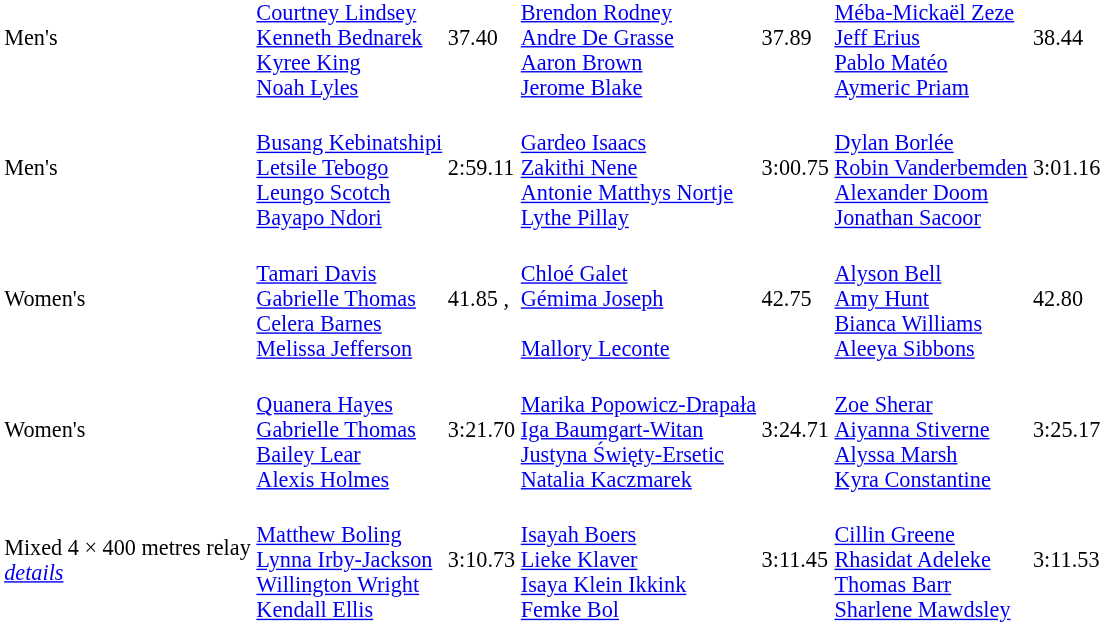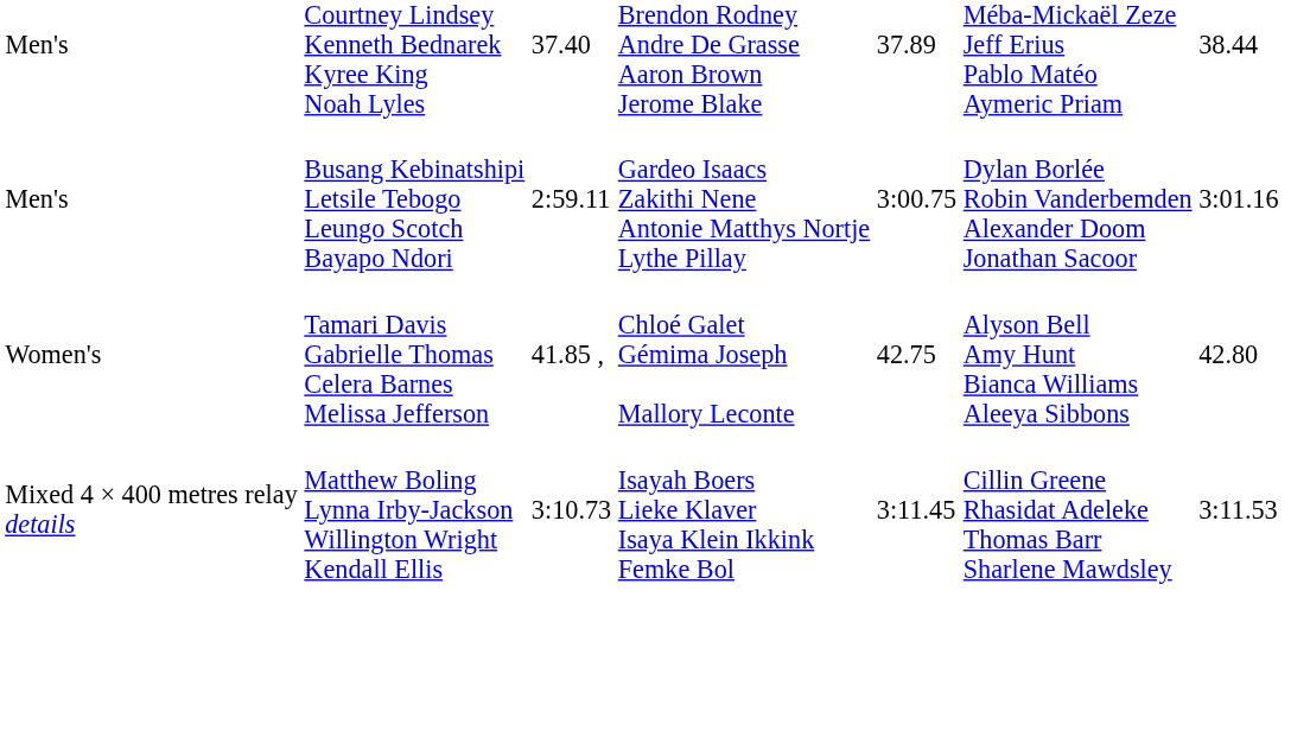 <table>
 <tr>
 <td>Men's </td>
 <td><br><a href='#'>Courtney Lindsey</a><br><a href='#'>Kenneth Bednarek</a><br><a href='#'>Kyree King</a><br><a href='#'>Noah Lyles</a></td>
 <td>37.40 </td>
 <td><br><a href='#'>Brendon Rodney</a><br><a href='#'>Andre De Grasse</a><br><a href='#'>Aaron Brown</a><br><a href='#'>Jerome Blake</a></td>
 <td>37.89 </td>
 <td><br><a href='#'>Méba-Mickaël Zeze</a><br><a href='#'>Jeff Erius</a><br><a href='#'>Pablo Matéo</a><br><a href='#'>Aymeric Priam</a></td>
 <td>38.44</td>
 </tr>
 <tr>
 <td>Men's </td>
 <td><br><a href='#'>Busang Kebinatshipi</a><br><a href='#'>Letsile Tebogo</a><br><a href='#'>Leungo Scotch</a><br><a href='#'>Bayapo Ndori</a></td>
 <td>2:59.11 </td>
 <td><br><a href='#'>Gardeo Isaacs</a><br><a href='#'>Zakithi Nene</a><br><a href='#'>Antonie Matthys Nortje</a><br><a href='#'>Lythe Pillay</a></td>
 <td>3:00.75</td>
 <td><br><a href='#'>Dylan Borlée</a><br><a href='#'>Robin Vanderbemden</a><br><a href='#'>Alexander Doom</a><br><a href='#'>Jonathan Sacoor</a></td>
 <td>3:01.16</td>
 </tr>
 <tr>
 <td>Women's </td>
 <td><br><a href='#'>Tamari Davis</a><br><a href='#'>Gabrielle Thomas</a><br><a href='#'>Celera Barnes</a><br><a href='#'>Melissa Jefferson</a></td>
 <td>41.85 , </td>
 <td><br><a href='#'>Chloé Galet</a><br><a href='#'>Gémima Joseph</a><br><br><a href='#'>Mallory Leconte</a></td>
 <td>42.75 </td>
 <td><br><a href='#'>Alyson Bell</a><br><a href='#'>Amy Hunt</a><br><a href='#'>Bianca Williams</a><br><a href='#'>Aleeya Sibbons</a></td>
 <td>42.80</td>
 </tr>
 <tr>
-<td>Women's </td>
-<td><br><a href='#'>Quanera Hayes</a><br><a href='#'>Gabrielle Thomas</a><br><a href='#'>Bailey Lear</a><br><a href='#'>Alexis Holmes</a></td>
-<td>3:21.70 </td>
-<td><br><a href='#'>Marika Popowicz-Drapała</a><br><a href='#'>Iga Baumgart-Witan</a><br><a href='#'>Justyna Święty-Ersetic</a><br><a href='#'>Natalia Kaczmarek</a></td>
-<td>3:24.71</td>
-<td><br><a href='#'>Zoe Sherar</a><br><a href='#'>Aiyanna Stiverne</a><br><a href='#'>Alyssa Marsh</a><br><a href='#'>Kyra Constantine</a></td>
-<td>3:25.17 </td>
-</tr>
-<tr>
 <td>Mixed 4 × 400 metres relay<br><em><a href='#'>details</a></em></td>
 <td><br><a href='#'>Matthew Boling</a><br><a href='#'>Lynna Irby-Jackson</a><br><a href='#'>Willington Wright</a><br><a href='#'>Kendall Ellis</a></td>
 <td>3:10.73 </td>
 <td><br><a href='#'>Isayah Boers</a><br><a href='#'>Lieke Klaver</a><br><a href='#'>Isaya Klein Ikkink</a><br><a href='#'>Femke Bol</a></td>
 <td>3:11.45 </td>
 <td><br><a href='#'>Cillin Greene</a><br><a href='#'>Rhasidat Adeleke</a><br><a href='#'>Thomas Barr</a><br><a href='#'>Sharlene Mawdsley</a></td>
 <td>3:11.53 </td>
 </tr>
 </table>
